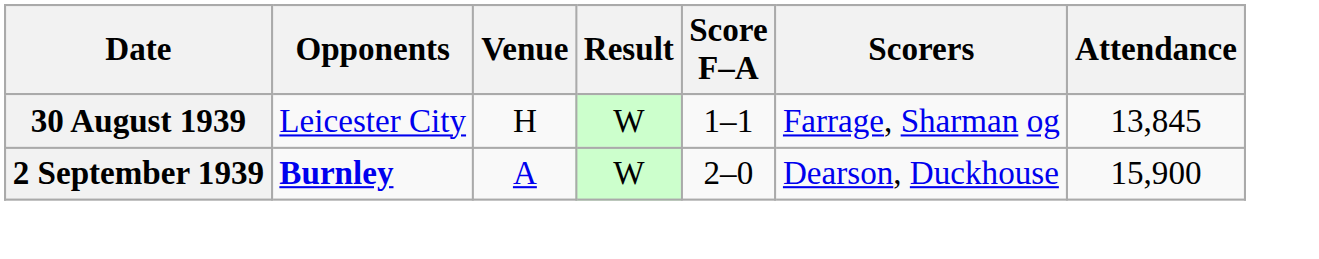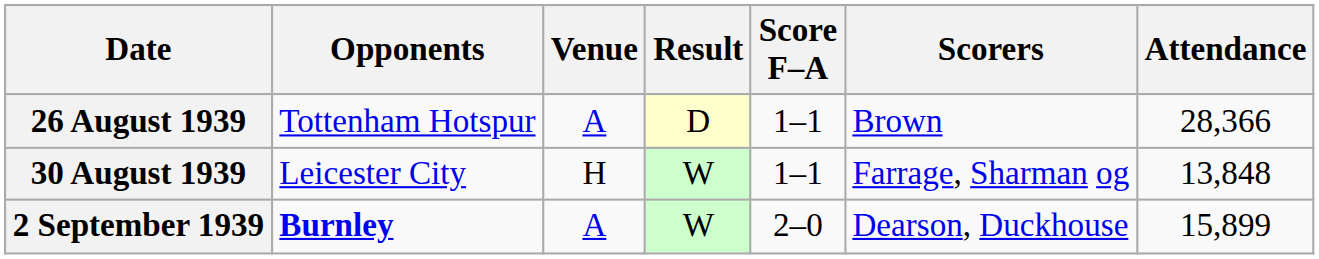 <table class="wikitable plainrowheaders" style=text-align:center>
 <tr>
 <th scope=col>Date</th>
 <th scope=col>Opponents</th>
 <th scope=col>Venue</th>
 <th scope=col>Result</th>
 <th scope=col>Score<br>F–A</th>
 <th scope=col>Scorers</th>
 <th scope=col>Attendance</th>
 </tr>
 <tr>
+<th scope=row>26 August 1939</th>
+<td style=text-align:left><a href='#'>Tottenham Hotspur</a></td>
+<td><a href='#'>A</a></td>
+<td style=background:#ffc>D</td>
+<td>1–1</td>
+<td style=text-align:left><a href='#'>Brown</a></td>
+<td>28,366</td>
+</tr>
+<tr>
 <th scope=row>30 August 1939</th>
 <td style=text-align:left><a href='#'>Leicester City</a></td>
 <td>H</td>
 <td style=background:#cfc>W</td>
 <td>1–1</td>
 <td style=text-align:left><a href='#'>Farrage</a>, <a href='#'>Sharman</a> <a href='#'>og</a></td>
-<td>13,845</td>
+<td>13,848</td>
 </tr>
 <tr>
 <th scope=row>2 September 1939</th>
 <td style=text-align:left><strong><a href='#'>Burnley</a></strong></td>
 <td><a href='#'>A</a></td>
 <td style=background:#cfc>W</td>
 <td>2–0</td>
 <td style=text-align:left><a href='#'>Dearson</a>, <a href='#'>Duckhouse</a></td>
-<td>15,900</td>
+<td>15,899</td>
 </tr>
 </table>
